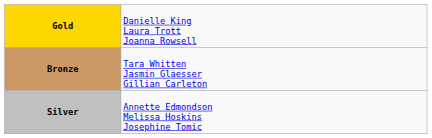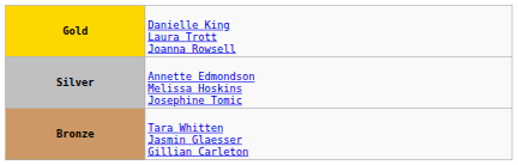 <table class="wikitable" style=" text-align:center; font-size:110%;" width="35%">
 <tr>
 <td rowspan="1" bgcolor="gold"><strong>Gold</strong></td>
 <td align=left><br><a href='#'>Danielle King</a><br><a href='#'>Laura Trott</a><br><a href='#'>Joanna Rowsell</a></td>
 </tr>
 <tr>
+<td rowspan="1" bgcolor="silver"><strong>Silver</strong></td>
+<td align=left><br><a href='#'>Annette Edmondson</a><br><a href='#'>Melissa Hoskins</a><br><a href='#'>Josephine Tomic</a></td>
+</tr>
+<tr>
 <td rowspan="1" bgcolor="#cc9966"><strong>Bronze</strong></td>
 <td align=left><br><a href='#'>Tara Whitten</a><br><a href='#'>Jasmin Glaesser</a><br><a href='#'>Gillian Carleton</a></td>
 </tr>
-<tr>
-<td rowspan="1" bgcolor="silver"><strong>Silver</strong></td>
-<td align=left><br><a href='#'>Annette Edmondson</a><br><a href='#'>Melissa Hoskins</a><br><a href='#'>Josephine Tomic</a></td>
-</tr>
 </table>
